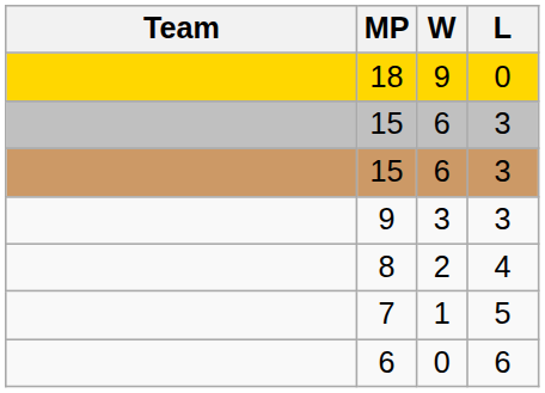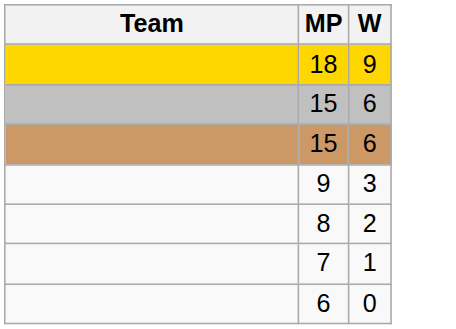 <table class="wikitable" style="text-align:center">
 <tr>
 <th width=180px>Team</th>
 <th width=20px>MP</th>
 <th width=20px>W</th>
-<th width=30px>L</th>
 </tr>
 <tr bgcolor=gold>
 <td align=left></td>
 <td>18</td>
 <td>9</td>
-<td>0</td>
 </tr>
 <tr bgcolor=silver>
 <td align=left></td>
 <td>15</td>
 <td>6</td>
-<td>3</td>
 </tr>
 <tr bgcolor=CC9966>
 <td align=left></td>
 <td>15</td>
 <td>6</td>
-<td>3</td>
 </tr>
 <tr>
 <td align=left></td>
 <td>9</td>
-<td>3</td>
 <td>3</td>
 </tr>
 <tr>
 <td align=left></td>
 <td>8</td>
 <td>2</td>
-<td>4</td>
 </tr>
 <tr>
 <td align=left></td>
 <td>7</td>
 <td>1</td>
-<td>5</td>
 </tr>
 <tr>
 <td align=left><strong></strong></td>
 <td>6</td>
 <td>0</td>
-<td>6</td>
 </tr>
 </table>
